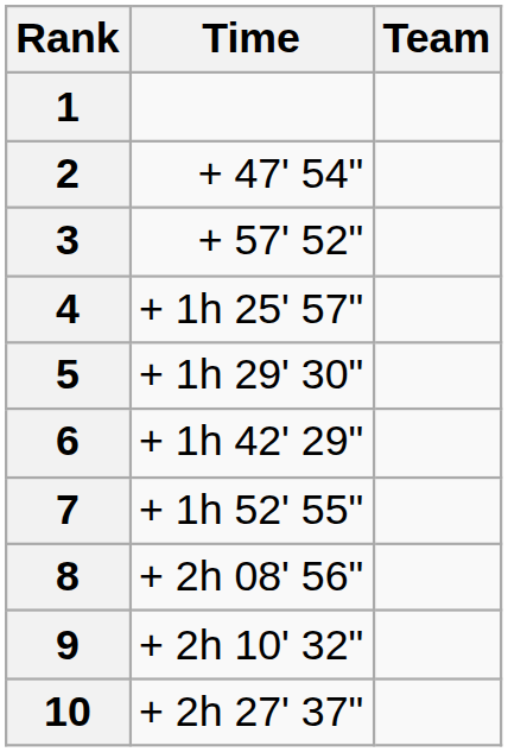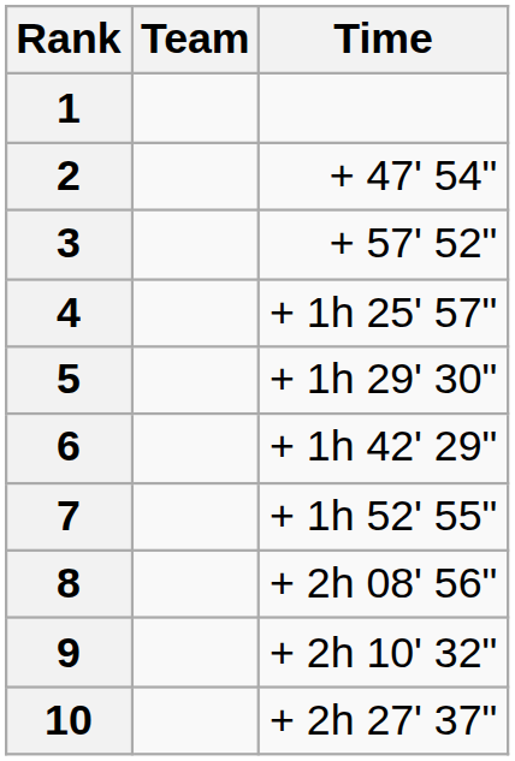 <table class="wikitable">
 <tr>
 <th scope="col">Rank</th>
+<th scope="col">Team</th>
 <th scope="col">Time</th>
-<th scope="col">Team</th>
 </tr>
 <tr>
 <th scope="row">1</th>
+<td>  </td>
 <td></td>
-<td>  </td>
 </tr>
 <tr>
 <th scope="row">2</th>
+<td> </td>
 <td style="text-align:right;">+ 47' 54"</td>
-<td> </td>
 </tr>
 <tr>
 <th scope="row">3</th>
+<td> </td>
 <td style="text-align:right;">+ 57' 52"</td>
-<td> </td>
 </tr>
 <tr>
 <th scope="row">4</th>
+<td> </td>
 <td style="text-align:right;">+ 1h 25' 57"</td>
-<td> </td>
 </tr>
 <tr>
 <th scope="row">5</th>
+<td> </td>
 <td style="text-align:right;">+ 1h 29' 30"</td>
-<td> </td>
 </tr>
 <tr>
 <th scope="row">6</th>
+<td> </td>
 <td style="text-align:right;">+ 1h 42' 29"</td>
-<td> </td>
 </tr>
 <tr>
 <th scope="row">7</th>
+<td> </td>
 <td style="text-align:right;">+ 1h 52' 55"</td>
-<td> </td>
 </tr>
 <tr>
 <th scope="row">8</th>
+<td> </td>
 <td style="text-align:right;">+ 2h 08' 56"</td>
-<td> </td>
 </tr>
 <tr>
 <th scope="row">9</th>
+<td> </td>
 <td style="text-align:right;">+ 2h 10' 32"</td>
-<td> </td>
 </tr>
 <tr>
 <th scope="row">10</th>
+<td> </td>
 <td style="text-align:right;">+ 2h 27' 37"</td>
-<td> </td>
 </tr>
 </table>
